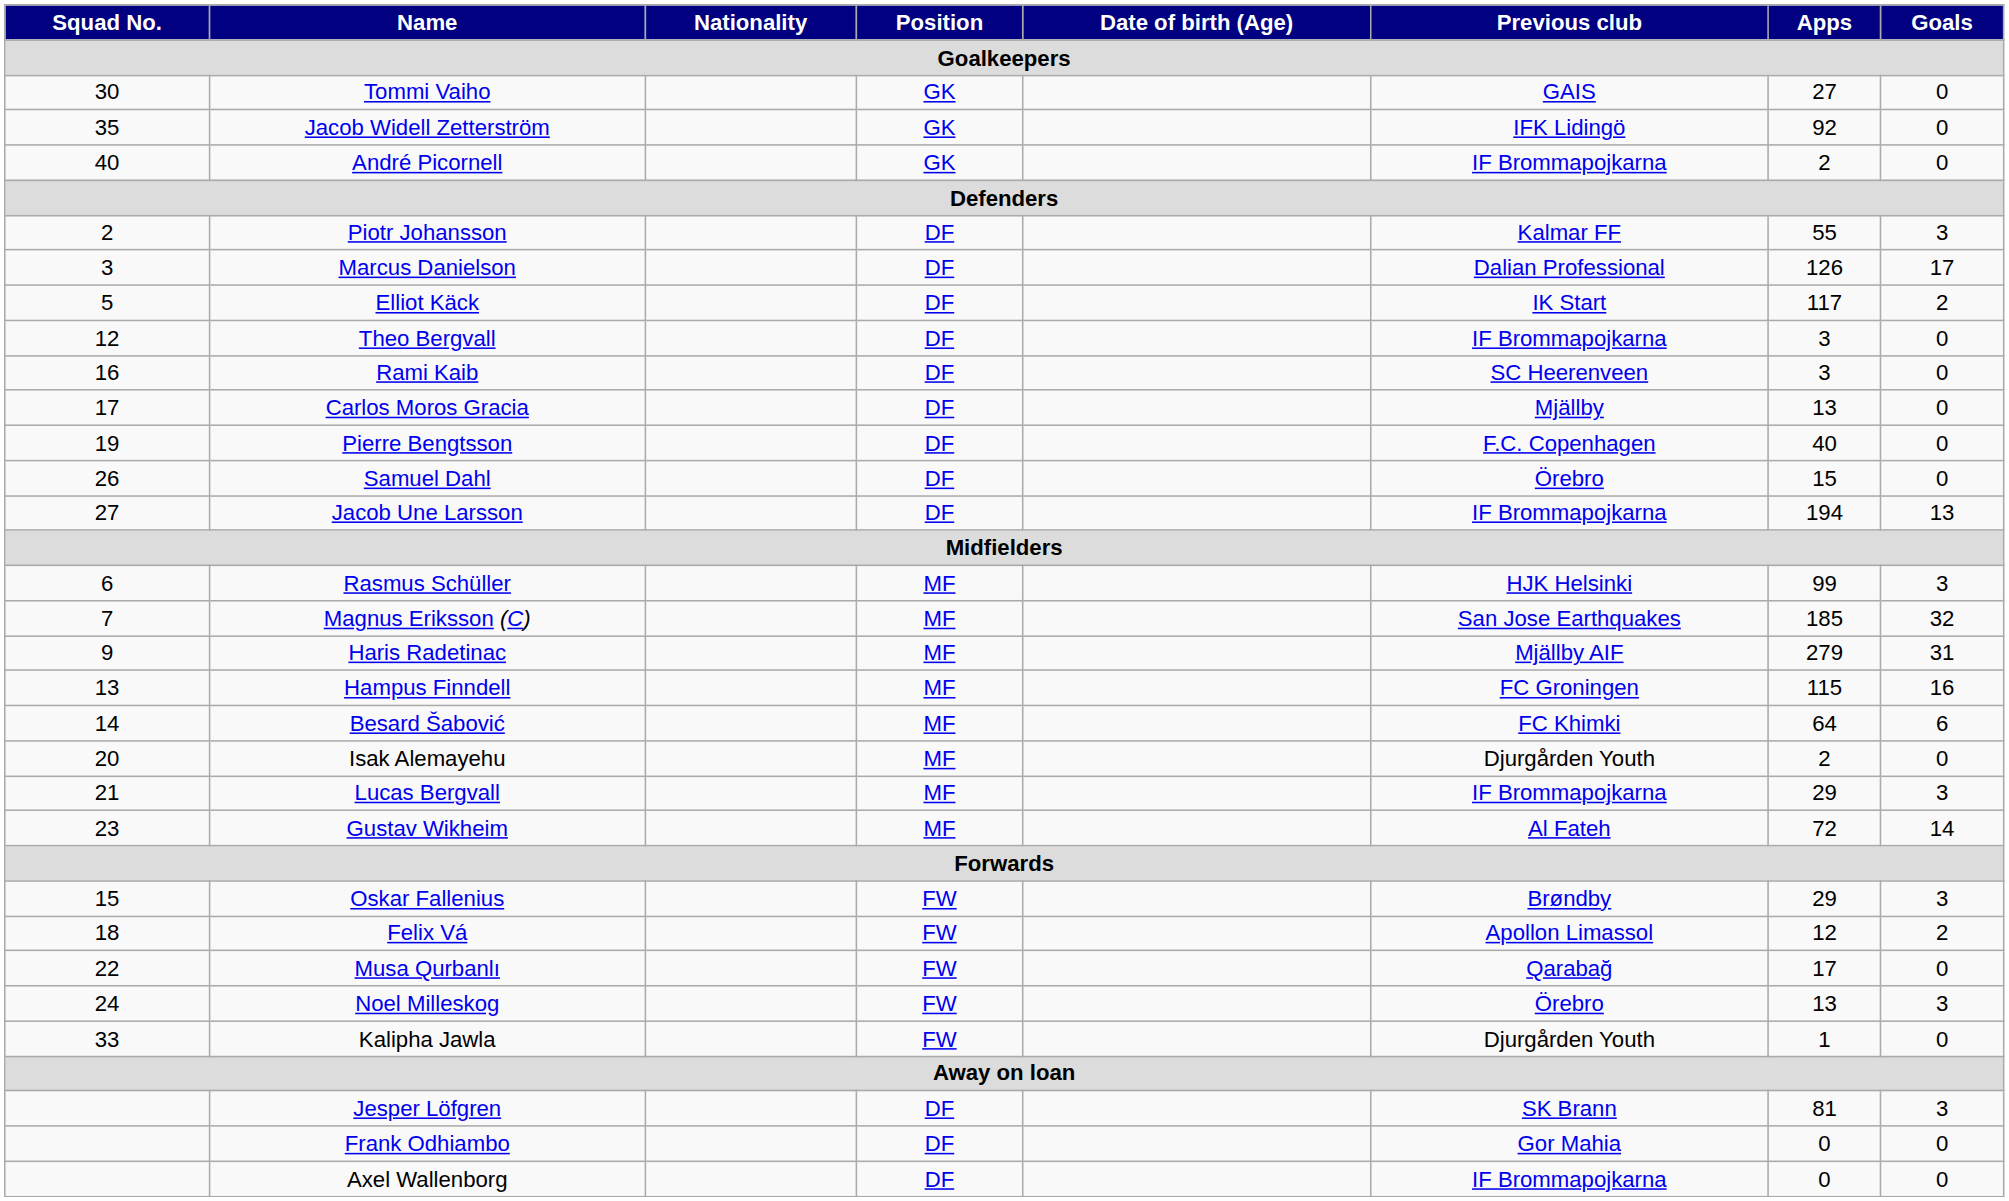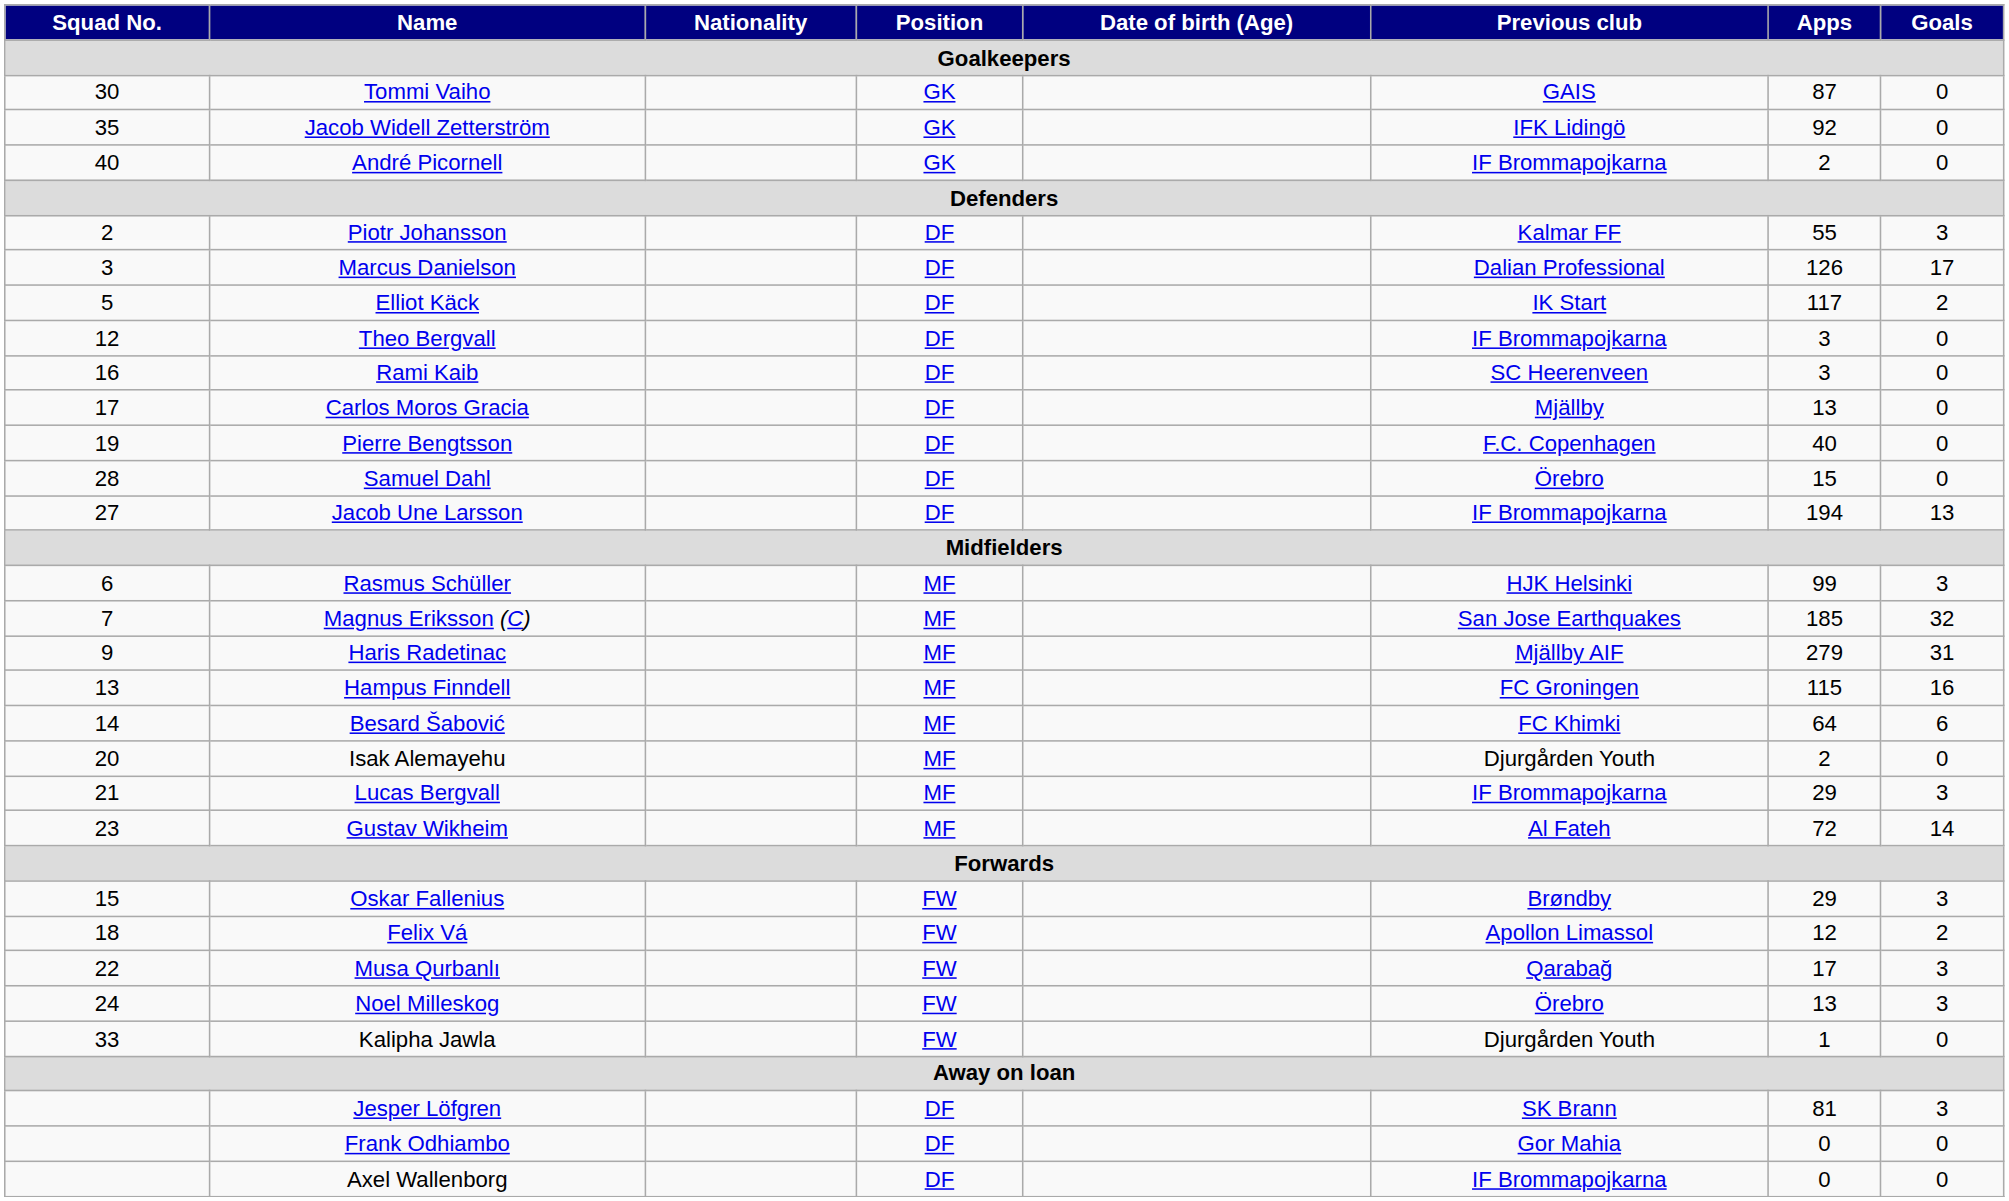 <table class="wikitable" style="text-align:center; font-size:90%; width:82%;">
 <tr>
 <th style="background:#000080; color:white; text-align:center;">Squad No.</th>
 <th style="background:#000080; color:white; text-align:center;">Name</th>
 <th style="background:#000080; color:white; text-align:center;">Nationality</th>
 <th style="background:#000080; color:white; text-align:center;">Position</th>
 <th style="background:#000080; color:white; text-align:center;">Date of birth (Age)</th>
 <th style="background:#000080; color:white; text-align:center;">Previous club</th>
 <th style="background:#000080; color:white; text-align:center;">Apps</th>
 <th style="background:#000080; color:white; text-align:center;">Goals</th>
 </tr>
 <tr>
 <th colspan="8" style="background:#dcdcdc; text-align:center;">Goalkeepers</th>
 </tr>
 <tr>
 <td>30</td>
 <td><a href='#'>Tommi Vaiho</a></td>
 <td></td>
 <td><a href='#'>GK</a></td>
 <td></td>
 <td> <a href='#'>GAIS</a></td>
-<td>27</td>
+<td>87</td>
 <td>0</td>
 </tr>
 <tr>
 <td>35</td>
 <td><a href='#'>Jacob Widell Zetterström</a></td>
 <td></td>
 <td><a href='#'>GK</a></td>
 <td></td>
 <td> <a href='#'>IFK Lidingö</a></td>
 <td>92</td>
 <td>0</td>
 </tr>
 <tr>
 <td>40</td>
 <td><a href='#'>André Picornell</a></td>
 <td></td>
 <td><a href='#'>GK</a></td>
 <td></td>
 <td> <a href='#'>IF Brommapojkarna</a></td>
 <td>2</td>
 <td>0</td>
 </tr>
 <tr>
 <th colspan="8" style="background:#dcdcdc; text-align:center;">Defenders</th>
 </tr>
 <tr>
 <td>2</td>
 <td><a href='#'>Piotr Johansson</a></td>
 <td></td>
 <td><a href='#'>DF</a></td>
 <td></td>
 <td> <a href='#'>Kalmar FF</a></td>
 <td>55</td>
 <td>3</td>
 </tr>
 <tr>
 <td>3</td>
 <td><a href='#'>Marcus Danielson</a></td>
 <td></td>
 <td><a href='#'>DF</a></td>
 <td></td>
 <td> <a href='#'>Dalian Professional</a></td>
 <td>126</td>
 <td>17</td>
 </tr>
 <tr>
 <td>5</td>
 <td><a href='#'>Elliot Käck</a></td>
 <td></td>
 <td><a href='#'>DF</a></td>
 <td></td>
 <td> <a href='#'>IK Start</a></td>
 <td>117</td>
 <td>2</td>
 </tr>
 <tr>
 <td>12</td>
 <td><a href='#'>Theo Bergvall</a></td>
 <td></td>
 <td><a href='#'>DF</a></td>
 <td></td>
 <td> <a href='#'>IF Brommapojkarna</a></td>
 <td>3</td>
 <td>0</td>
 </tr>
 <tr>
 <td>16</td>
 <td><a href='#'>Rami Kaib</a></td>
 <td></td>
 <td><a href='#'>DF</a></td>
 <td></td>
 <td> <a href='#'>SC Heerenveen</a></td>
 <td>3</td>
 <td>0</td>
 </tr>
 <tr>
 <td>17</td>
 <td><a href='#'>Carlos Moros Gracia</a></td>
 <td></td>
 <td><a href='#'>DF</a></td>
 <td></td>
 <td> <a href='#'>Mjällby</a></td>
 <td>13</td>
 <td>0</td>
 </tr>
 <tr>
 <td>19</td>
 <td><a href='#'>Pierre Bengtsson</a></td>
 <td></td>
 <td><a href='#'>DF</a></td>
 <td></td>
 <td> <a href='#'>F.C. Copenhagen</a></td>
 <td>40</td>
 <td>0</td>
 </tr>
 <tr>
-<td>26</td>
+<td>28</td>
 <td><a href='#'>Samuel Dahl</a></td>
 <td></td>
 <td><a href='#'>DF</a></td>
 <td></td>
 <td> <a href='#'>Örebro</a></td>
 <td>15</td>
 <td>0</td>
 </tr>
 <tr>
 <td>27</td>
 <td><a href='#'>Jacob Une Larsson</a></td>
 <td></td>
 <td><a href='#'>DF</a></td>
 <td></td>
 <td> <a href='#'>IF Brommapojkarna</a></td>
 <td>194</td>
 <td>13</td>
 </tr>
 <tr>
 <th colspan="8" style="background:#dcdcdc; text-align:center;">Midfielders</th>
 </tr>
 <tr>
 <td>6</td>
 <td><a href='#'>Rasmus Schüller</a></td>
 <td></td>
 <td><a href='#'>MF</a></td>
 <td></td>
 <td> <a href='#'>HJK Helsinki</a></td>
 <td>99</td>
 <td>3</td>
 </tr>
 <tr>
 <td>7</td>
 <td><a href='#'>Magnus Eriksson</a> <em>(<a href='#'>C</a>)</em></td>
 <td></td>
 <td><a href='#'>MF</a></td>
 <td></td>
 <td> <a href='#'>San Jose Earthquakes</a></td>
 <td>185</td>
 <td>32</td>
 </tr>
 <tr>
 <td>9</td>
 <td><a href='#'>Haris Radetinac</a></td>
 <td></td>
 <td><a href='#'>MF</a></td>
 <td></td>
 <td> <a href='#'>Mjällby AIF</a></td>
 <td>279</td>
 <td>31</td>
 </tr>
 <tr>
 <td>13</td>
 <td><a href='#'>Hampus Finndell</a></td>
 <td></td>
 <td><a href='#'>MF</a></td>
 <td></td>
 <td> <a href='#'>FC Groningen</a></td>
 <td>115</td>
 <td>16</td>
 </tr>
 <tr>
 <td>14</td>
 <td><a href='#'>Besard Šabović</a></td>
 <td></td>
 <td><a href='#'>MF</a></td>
 <td></td>
 <td> <a href='#'>FC Khimki</a></td>
 <td>64</td>
 <td>6</td>
 </tr>
 <tr>
 <td>20</td>
 <td>Isak Alemayehu</td>
 <td></td>
 <td><a href='#'>MF</a></td>
 <td></td>
 <td> Djurgården Youth</td>
 <td>2</td>
 <td>0</td>
 </tr>
 <tr>
 <td>21</td>
 <td><a href='#'>Lucas Bergvall</a></td>
 <td></td>
 <td><a href='#'>MF</a></td>
 <td></td>
 <td> <a href='#'>IF Brommapojkarna</a></td>
 <td>29</td>
 <td>3</td>
 </tr>
 <tr>
 <td>23</td>
 <td><a href='#'>Gustav Wikheim</a></td>
 <td></td>
 <td><a href='#'>MF</a></td>
 <td></td>
 <td> <a href='#'>Al Fateh</a></td>
 <td>72</td>
 <td>14</td>
 </tr>
 <tr>
 <th colspan="8" style="background:#dcdcdc; text-align:center;">Forwards</th>
 </tr>
 <tr>
 <td>15</td>
 <td><a href='#'>Oskar Fallenius</a></td>
 <td></td>
 <td><a href='#'>FW</a></td>
 <td></td>
 <td> <a href='#'>Brøndby</a></td>
 <td>29</td>
 <td>3</td>
 </tr>
 <tr>
 <td>18</td>
 <td><a href='#'>Felix Vá</a></td>
 <td></td>
 <td><a href='#'>FW</a></td>
 <td></td>
 <td> <a href='#'>Apollon Limassol</a></td>
 <td>12</td>
 <td>2</td>
 </tr>
 <tr>
 <td>22</td>
 <td><a href='#'>Musa Qurbanlı</a></td>
 <td></td>
 <td><a href='#'>FW</a></td>
 <td></td>
 <td> <a href='#'>Qarabağ</a></td>
 <td>17</td>
-<td>0</td>
+<td>3</td>
 </tr>
 <tr>
 <td>24</td>
 <td><a href='#'>Noel Milleskog</a></td>
 <td></td>
 <td><a href='#'>FW</a></td>
 <td></td>
 <td> <a href='#'>Örebro</a></td>
 <td>13</td>
 <td>3</td>
 </tr>
 <tr>
 <td>33</td>
 <td>Kalipha Jawla</td>
 <td></td>
 <td><a href='#'>FW</a></td>
 <td></td>
 <td> Djurgården Youth</td>
 <td>1</td>
 <td>0</td>
 </tr>
 <tr>
 <th colspan="8" style="background:#dcdcdc; text-align:center;">Away on loan</th>
 </tr>
 <tr>
 <td></td>
 <td><a href='#'>Jesper Löfgren</a></td>
 <td></td>
 <td><a href='#'>DF</a></td>
 <td></td>
 <td> <a href='#'>SK Brann</a></td>
 <td>81</td>
 <td>3</td>
 </tr>
 <tr>
 <td></td>
 <td><a href='#'>Frank Odhiambo</a></td>
 <td></td>
 <td><a href='#'>DF</a></td>
 <td></td>
 <td> <a href='#'>Gor Mahia</a></td>
 <td>0</td>
 <td>0</td>
 </tr>
 <tr>
 <td></td>
 <td>Axel Wallenborg</td>
 <td></td>
 <td><a href='#'>DF</a></td>
 <td></td>
 <td> <a href='#'>IF Brommapojkarna</a></td>
 <td>0</td>
 <td>0</td>
 </tr>
 <tr>
 </tr>
 </table>
